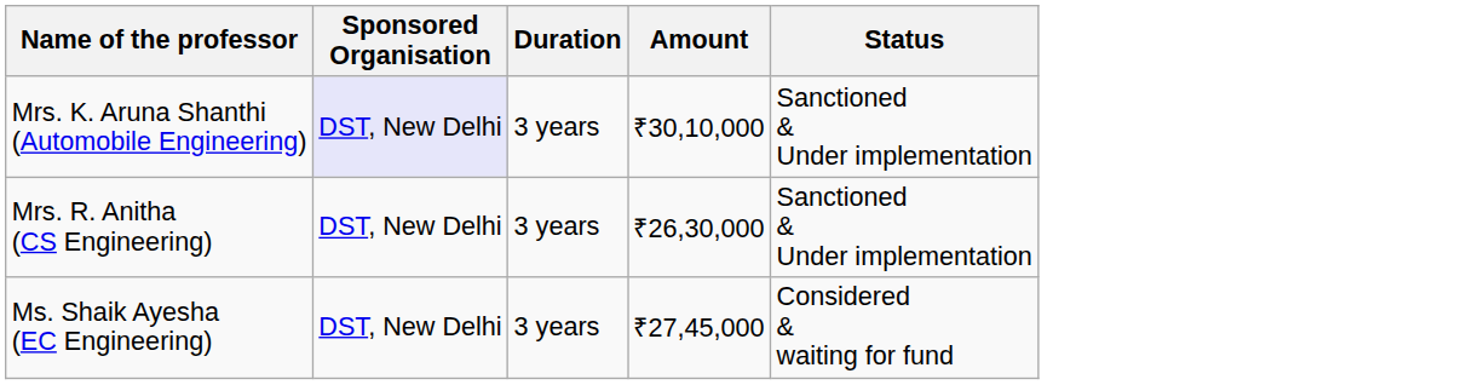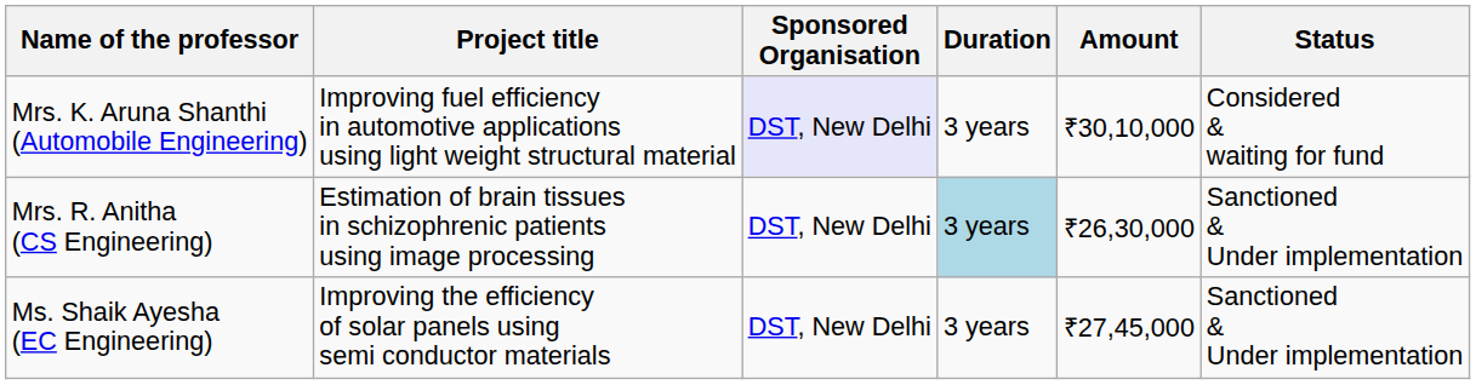 <table class="wikitable">
 <tr>
 <th>Name of the professor</th>
+<th>Project title</th>
 <th>Sponsored<br>Organisation</th>
 <th>Duration</th>
 <th>Amount</th>
 <th>Status</th>
 </tr>
 <tr>
 <td>Mrs. K. Aruna Shanthi<br>(<a href='#'>Automobile Engineering</a>)</td>
+<td>Improving fuel efficiency<br>in automotive applications<br>using light weight structural material</td>
 <td style="background: lavender;"><a href='#'>DST</a>, New Delhi</td>
 <td>3 years</td>
 <td>₹30,10,000</td>
-<td>Sanctioned<br>&<br>Under implementation</td>
+<td>Considered<br>&<br>waiting for fund</td>
 </tr>
 <tr>
 <td>Mrs. R. Anitha<br>(<a href='#'>CS</a> Engineering)</td>
+<td>Estimation of brain tissues<br>in schizophrenic patients<br>using image processing</td>
 <td><a href='#'>DST</a>, New Delhi</td>
-<td>3 years</td>
+<td style="background: lightblue;">3 years</td>
 <td>₹26,30,000</td>
 <td>Sanctioned<br>&<br>Under implementation</td>
 </tr>
 <tr>
 <td>Ms. Shaik Ayesha<br>(<a href='#'>EC</a> Engineering)</td>
+<td>Improving the efficiency<br>of solar panels using<br>semi conductor materials</td>
 <td><a href='#'>DST</a>, New Delhi</td>
 <td>3 years</td>
 <td>₹27,45,000</td>
-<td>Considered<br>&<br>waiting for fund</td>
+<td>Sanctioned<br>&<br>Under implementation</td>
 </tr>
 </table>
